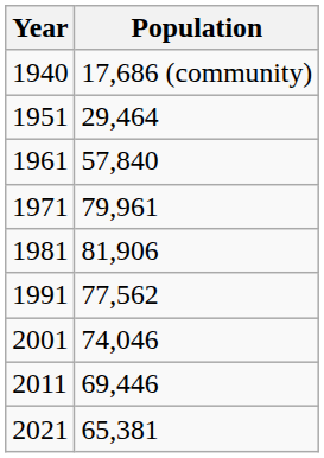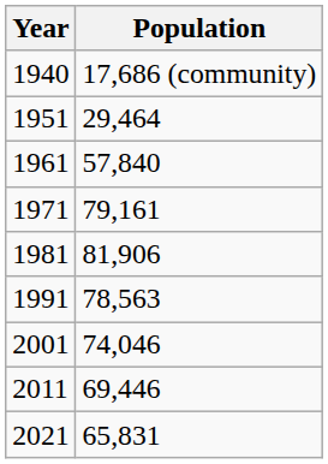 <table class="wikitable">
 <tr>
 <th>Year</th>
 <th>Population</th>
 </tr>
 <tr>
 <td>1940</td>
 <td>17,686 (community)</td>
 </tr>
 <tr>
 <td>1951</td>
 <td>29,464</td>
 </tr>
 <tr>
 <td>1961</td>
 <td>57,840</td>
 </tr>
 <tr>
 <td>1971</td>
-<td>79,961</td>
+<td>79,161</td>
 </tr>
 <tr>
 <td>1981</td>
 <td>81,906</td>
 </tr>
 <tr>
 <td>1991</td>
-<td>77,562</td>
+<td>78,563</td>
 </tr>
 <tr>
 <td>2001</td>
 <td>74,046</td>
 </tr>
 <tr>
 <td>2011</td>
 <td>69,446</td>
 </tr>
 <tr>
 <td>2021</td>
-<td>65,381</td>
+<td>65,831</td>
 </tr>
 </table>
